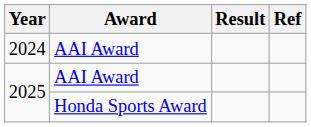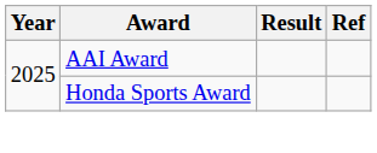 <table class="wikitable">
 <tr>
 <th>Year</th>
 <th>Award</th>
 <th>Result</th>
 <th>Ref</th>
-</tr>
-<tr>
-<td>2024</td>
-<td><a href='#'>AAI Award</a></td>
-<td></td>
-<td></td>
 </tr>
 <tr>
 <td rowspan="2">2025</td>
 <td><a href='#'>AAI Award</a></td>
 <td></td>
 <td></td>
 </tr>
 <tr>
 <td><a href='#'>Honda Sports Award</a></td>
 <td></td>
 <td></td>
 </tr>
 </table>
